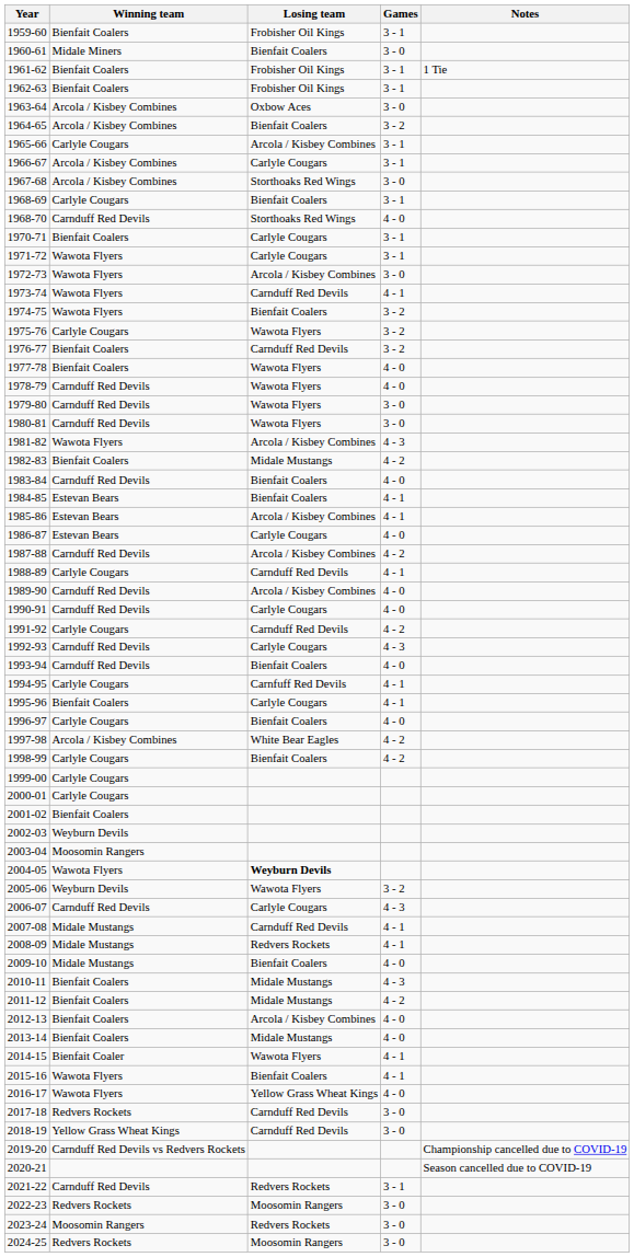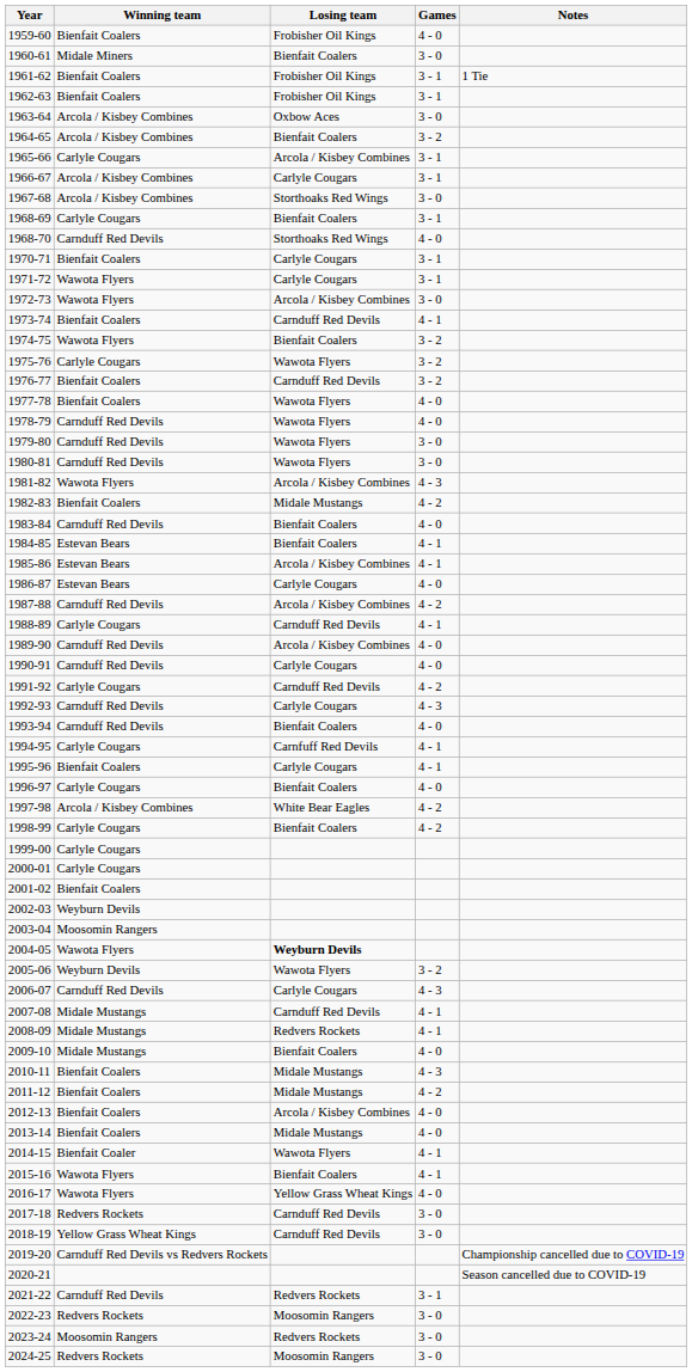 <table class="wikitable">
 <tr>
 <th>Year</th>
 <th>Winning team</th>
 <th>Losing team</th>
 <th>Games</th>
 <th>Notes</th>
 </tr>
 <tr>
 <td>1959-60</td>
 <td>Bienfait Coalers</td>
 <td>Frobisher Oil Kings</td>
-<td>3 - 1</td>
+<td>4 - 0</td>
 <td></td>
 </tr>
 <tr>
 <td>1960-61</td>
 <td>Midale Miners</td>
 <td>Bienfait Coalers</td>
 <td>3 - 0</td>
 <td></td>
 </tr>
 <tr>
 <td>1961-62</td>
 <td>Bienfait Coalers</td>
 <td>Frobisher Oil Kings</td>
 <td>3 - 1</td>
 <td>1 Tie</td>
 </tr>
 <tr>
 <td>1962-63</td>
 <td>Bienfait Coalers</td>
 <td>Frobisher Oil Kings</td>
 <td>3 - 1</td>
 <td></td>
 </tr>
 <tr>
 <td>1963-64</td>
 <td>Arcola / Kisbey Combines</td>
 <td>Oxbow Aces</td>
 <td>3 - 0</td>
 <td></td>
 </tr>
 <tr>
 <td>1964-65</td>
 <td>Arcola / Kisbey Combines</td>
 <td>Bienfait Coalers</td>
 <td>3 - 2</td>
 <td></td>
 </tr>
 <tr>
 <td>1965-66</td>
 <td>Carlyle Cougars</td>
 <td>Arcola / Kisbey Combines</td>
 <td>3 - 1</td>
 <td></td>
 </tr>
 <tr>
 <td>1966-67</td>
 <td>Arcola / Kisbey Combines</td>
 <td>Carlyle Cougars</td>
 <td>3 - 1</td>
 <td></td>
 </tr>
 <tr>
 <td>1967-68</td>
 <td>Arcola / Kisbey Combines</td>
 <td>Storthoaks Red Wings</td>
 <td>3 - 0</td>
 <td></td>
 </tr>
 <tr>
 <td>1968-69</td>
 <td>Carlyle Cougars</td>
 <td>Bienfait Coalers</td>
 <td>3 - 1</td>
 <td></td>
 </tr>
 <tr>
 <td>1968-70</td>
 <td>Carnduff Red Devils</td>
 <td>Storthoaks Red Wings</td>
 <td>4 - 0</td>
 <td></td>
 </tr>
 <tr>
 <td>1970-71</td>
 <td>Bienfait Coalers</td>
 <td>Carlyle Cougars</td>
 <td>3 - 1</td>
 <td></td>
 </tr>
 <tr>
 <td>1971-72</td>
 <td>Wawota Flyers</td>
 <td>Carlyle Cougars</td>
 <td>3 - 1</td>
 <td></td>
 </tr>
 <tr>
 <td>1972-73</td>
 <td>Wawota Flyers</td>
 <td>Arcola / Kisbey Combines</td>
 <td>3 - 0</td>
 <td></td>
 </tr>
 <tr>
 <td>1973-74</td>
-<td>Wawota Flyers</td>
+<td>Bienfait Coalers</td>
 <td>Carnduff Red Devils</td>
 <td>4 - 1</td>
 <td></td>
 </tr>
 <tr>
 <td>1974-75</td>
 <td>Wawota Flyers</td>
 <td>Bienfait Coalers</td>
 <td>3 - 2</td>
 <td></td>
 </tr>
 <tr>
 <td>1975-76</td>
 <td>Carlyle Cougars</td>
 <td>Wawota Flyers</td>
 <td>3 - 2</td>
 <td></td>
 </tr>
 <tr>
 <td>1976-77</td>
 <td>Bienfait Coalers</td>
 <td>Carnduff Red Devils</td>
 <td>3 - 2</td>
 <td></td>
 </tr>
 <tr>
 <td>1977-78</td>
 <td>Bienfait Coalers</td>
 <td>Wawota Flyers</td>
 <td>4 - 0</td>
 <td></td>
 </tr>
 <tr>
 <td>1978-79</td>
 <td>Carnduff Red Devils</td>
 <td>Wawota Flyers</td>
 <td>4 - 0</td>
 <td></td>
 </tr>
 <tr>
 <td>1979-80</td>
 <td>Carnduff Red Devils</td>
 <td>Wawota Flyers</td>
 <td>3 - 0</td>
 <td></td>
 </tr>
 <tr>
 <td>1980-81</td>
 <td>Carnduff Red Devils</td>
 <td>Wawota Flyers</td>
 <td>3 - 0</td>
 <td></td>
 </tr>
 <tr>
 <td>1981-82</td>
 <td>Wawota Flyers</td>
 <td>Arcola / Kisbey Combines</td>
 <td>4 - 3</td>
 <td></td>
 </tr>
 <tr>
 <td>1982-83</td>
 <td>Bienfait Coalers</td>
 <td>Midale Mustangs</td>
 <td>4 - 2</td>
 <td></td>
 </tr>
 <tr>
 <td>1983-84</td>
 <td>Carnduff Red Devils</td>
 <td>Bienfait Coalers</td>
 <td>4 - 0</td>
 <td></td>
 </tr>
 <tr>
 <td>1984-85</td>
 <td>Estevan Bears</td>
 <td>Bienfait Coalers</td>
 <td>4 - 1</td>
 <td></td>
 </tr>
 <tr>
 <td>1985-86</td>
 <td>Estevan Bears</td>
 <td>Arcola / Kisbey Combines</td>
 <td>4 - 1</td>
 <td></td>
 </tr>
 <tr>
 <td>1986-87</td>
 <td>Estevan Bears</td>
 <td>Carlyle Cougars</td>
 <td>4 - 0</td>
 <td></td>
 </tr>
 <tr>
 <td>1987-88</td>
 <td>Carnduff Red Devils</td>
 <td>Arcola / Kisbey Combines</td>
 <td>4 - 2</td>
 <td></td>
 </tr>
 <tr>
 <td>1988-89</td>
 <td>Carlyle Cougars</td>
 <td>Carnduff Red Devils</td>
 <td>4 - 1</td>
 <td></td>
 </tr>
 <tr>
 <td>1989-90</td>
 <td>Carnduff Red Devils</td>
 <td>Arcola / Kisbey Combines</td>
 <td>4 - 0</td>
 <td></td>
 </tr>
 <tr>
 <td>1990-91</td>
 <td>Carnduff Red Devils</td>
 <td>Carlyle Cougars</td>
 <td>4 - 0</td>
 <td></td>
 </tr>
 <tr>
 <td>1991-92</td>
 <td>Carlyle Cougars</td>
 <td>Carnduff Red Devils</td>
 <td>4 - 2</td>
 <td></td>
 </tr>
 <tr>
 <td>1992-93</td>
 <td>Carnduff Red Devils</td>
 <td>Carlyle Cougars</td>
 <td>4 - 3</td>
 <td></td>
 </tr>
 <tr>
 <td>1993-94</td>
 <td>Carnduff Red Devils</td>
 <td>Bienfait Coalers</td>
 <td>4 - 0</td>
 <td></td>
 </tr>
 <tr>
 <td>1994-95</td>
 <td>Carlyle Cougars</td>
 <td>Carnfuff Red Devils</td>
 <td>4 - 1</td>
 <td></td>
 </tr>
 <tr>
 <td>1995-96</td>
 <td>Bienfait Coalers</td>
 <td>Carlyle Cougars</td>
 <td>4 - 1</td>
 <td></td>
 </tr>
 <tr>
 <td>1996-97</td>
 <td>Carlyle Cougars</td>
 <td>Bienfait Coalers</td>
 <td>4 - 0</td>
 <td></td>
 </tr>
 <tr>
 <td>1997-98</td>
 <td>Arcola / Kisbey Combines</td>
 <td>White Bear Eagles</td>
 <td>4 - 2</td>
 <td></td>
 </tr>
 <tr>
 <td>1998-99</td>
 <td>Carlyle Cougars</td>
 <td>Bienfait Coalers</td>
 <td>4 - 2</td>
 <td></td>
 </tr>
 <tr>
 <td>1999-00</td>
 <td>Carlyle Cougars</td>
 <td></td>
 <td></td>
 <td></td>
 </tr>
 <tr>
 <td>2000-01</td>
 <td>Carlyle Cougars</td>
 <td></td>
 <td></td>
 <td></td>
 </tr>
 <tr>
 <td>2001-02</td>
 <td>Bienfait Coalers</td>
 <td></td>
 <td></td>
 <td></td>
 </tr>
 <tr>
 <td>2002-03</td>
 <td>Weyburn Devils</td>
 <td></td>
 <td></td>
 <td></td>
 </tr>
 <tr>
 <td>2003-04</td>
 <td>Moosomin Rangers</td>
 <td></td>
 <td></td>
 <td></td>
 </tr>
 <tr>
 <td>2004-05</td>
 <td>Wawota Flyers</td>
 <td><strong>Weyburn Devils</strong></td>
 <td></td>
 <td></td>
 </tr>
 <tr>
 <td>2005-06</td>
 <td>Weyburn Devils</td>
 <td>Wawota Flyers</td>
 <td>3 - 2</td>
 <td></td>
 </tr>
 <tr>
 <td>2006-07</td>
 <td>Carnduff Red Devils</td>
 <td>Carlyle Cougars</td>
 <td>4 - 3</td>
 <td></td>
 </tr>
 <tr>
 <td>2007-08</td>
 <td>Midale Mustangs</td>
 <td>Carnduff Red Devils</td>
 <td>4 - 1</td>
 <td></td>
 </tr>
 <tr>
 <td>2008-09</td>
 <td>Midale Mustangs</td>
 <td>Redvers Rockets</td>
 <td>4 - 1</td>
 <td></td>
 </tr>
 <tr>
 <td>2009-10</td>
 <td>Midale Mustangs</td>
 <td>Bienfait Coalers</td>
 <td>4 - 0</td>
 <td></td>
 </tr>
 <tr>
 <td>2010-11</td>
 <td>Bienfait Coalers</td>
 <td>Midale Mustangs</td>
 <td>4 - 3</td>
 <td></td>
 </tr>
 <tr>
 <td>2011-12</td>
 <td>Bienfait Coalers</td>
 <td>Midale Mustangs</td>
 <td>4 - 2</td>
 <td></td>
 </tr>
 <tr>
 <td>2012-13</td>
 <td>Bienfait Coalers</td>
 <td>Arcola / Kisbey Combines</td>
 <td>4 - 0</td>
 <td></td>
 </tr>
 <tr>
 <td>2013-14</td>
 <td>Bienfait Coalers</td>
 <td>Midale Mustangs</td>
 <td>4 - 0</td>
 <td></td>
 </tr>
 <tr>
 <td>2014-15</td>
 <td>Bienfait Coaler</td>
 <td>Wawota Flyers</td>
 <td>4 - 1</td>
 <td></td>
 </tr>
 <tr>
 <td>2015-16</td>
 <td>Wawota Flyers</td>
 <td>Bienfait Coalers</td>
 <td>4 - 1</td>
 <td></td>
 </tr>
 <tr>
 <td>2016-17</td>
 <td>Wawota Flyers</td>
 <td>Yellow Grass Wheat Kings</td>
 <td>4 - 0</td>
 <td></td>
 </tr>
 <tr>
 <td>2017-18</td>
 <td>Redvers Rockets</td>
 <td>Carnduff Red Devils</td>
 <td>3 - 0</td>
 <td></td>
 </tr>
 <tr>
 <td>2018-19</td>
 <td>Yellow Grass Wheat Kings</td>
 <td>Carnduff Red Devils</td>
 <td>3 - 0</td>
 <td></td>
 </tr>
 <tr>
 <td>2019-20</td>
 <td>Carnduff Red Devils vs Redvers Rockets</td>
 <td></td>
 <td></td>
 <td>Championship cancelled due to <a href='#'>COVID-19</a></td>
 </tr>
 <tr>
 <td>2020-21</td>
 <td></td>
 <td></td>
 <td></td>
 <td>Season cancelled due to COVID-19</td>
 </tr>
 <tr>
 <td>2021-22</td>
 <td>Carnduff Red Devils</td>
 <td>Redvers Rockets</td>
 <td>3 - 1</td>
 <td></td>
 </tr>
 <tr>
 <td>2022-23</td>
 <td>Redvers Rockets</td>
 <td>Moosomin Rangers</td>
 <td>3 - 0</td>
 <td></td>
 </tr>
 <tr>
 <td>2023-24</td>
 <td>Moosomin Rangers</td>
 <td>Redvers Rockets</td>
 <td>3 - 0</td>
 <td></td>
 </tr>
 <tr>
 <td>2024-25</td>
 <td>Redvers Rockets</td>
 <td>Moosomin Rangers</td>
 <td>3 - 0</td>
 <td></td>
 </tr>
 </table>
